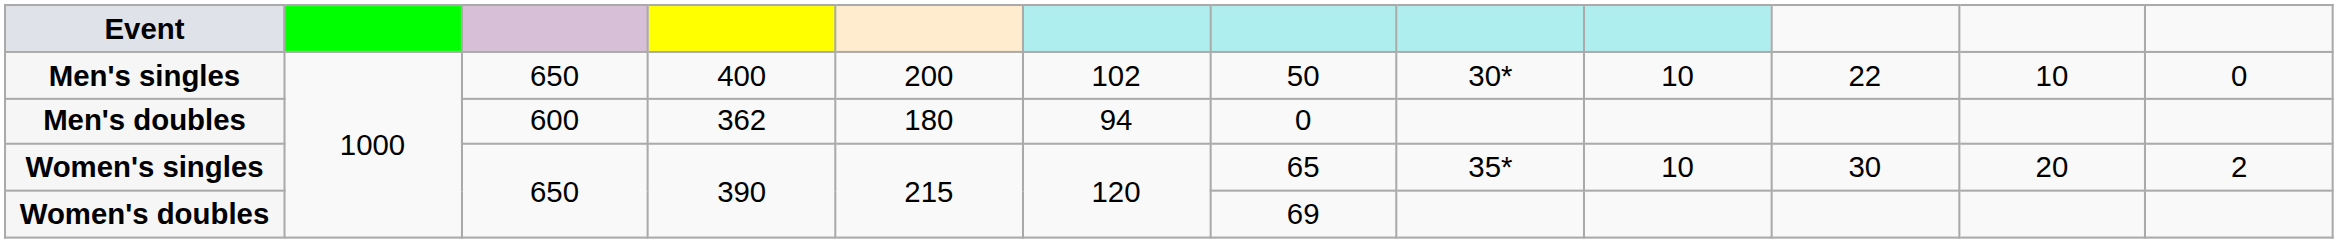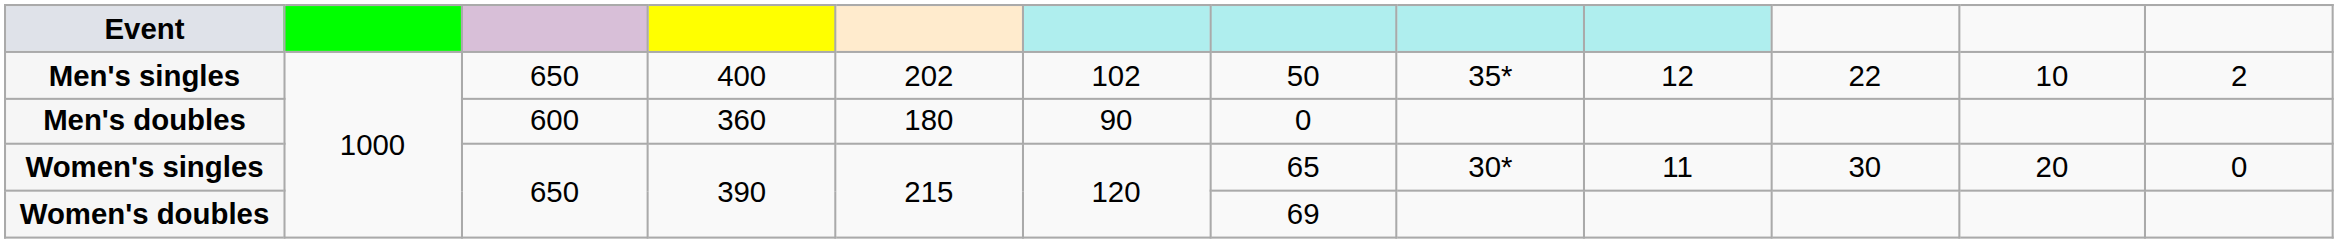 <table class="wikitable nowrap" style=font-size:90%;text-align:center>
 <tr>
 <td style="width:130px; background:#dfe2e9;"><strong>Event</strong></td>
 <td style="width:80px; background:lime;"></td>
 <td style="width:85px; background:thistle;"></td>
 <td style="width:85px; background:#ff0;"></td>
 <td style="width:85px; background:#ffebcd;"></td>
 <td style="width:85px; background:#afeeee;"></td>
 <td style="width:85px; background:#afeeee;"></td>
 <td style="width:85px; background:#afeeee;"></td>
 <td style="width:85px; background:#afeeee;"></td>
 <td width=85></td>
 <td width=85></td>
 <td width=85></td>
 </tr>
 <tr>
 <th style="background:#f6f6f6;">Men's singles</th>
 <td rowspan=4>1000</td>
 <td>650</td>
 <td>400</td>
-<td>200</td>
+<td>202</td>
 <td>102</td>
 <td>50</td>
-<td>30*</td>
-<td>10</td>
+<td>35*</td>
+<td>12</td>
 <td>22</td>
 <td>10</td>
-<td>0</td>
+<td>2</td>
 </tr>
 <tr>
 <th style="background:#f6f6f6;">Men's doubles</th>
 <td>600</td>
-<td>362</td>
+<td>360</td>
 <td>180</td>
-<td>94</td>
+<td>90</td>
 <td>0</td>
 <td></td>
 <td></td>
 <td></td>
 <td></td>
 <td></td>
 </tr>
 <tr>
 <th style="background:#f6f6f6;">Women's singles</th>
 <td rowspan=2>650</td>
 <td rowspan=2>390</td>
 <td rowspan=2>215</td>
 <td rowspan=2>120</td>
 <td>65</td>
-<td>35*</td>
-<td>10</td>
+<td>30*</td>
+<td>11</td>
 <td>30</td>
 <td>20</td>
-<td>2</td>
+<td>0</td>
 </tr>
 <tr>
 <th style="background:#f6f6f6;">Women's doubles</th>
 <td>69</td>
 <td></td>
 <td></td>
 <td></td>
 <td></td>
 <td></td>
 </tr>
 </table>
